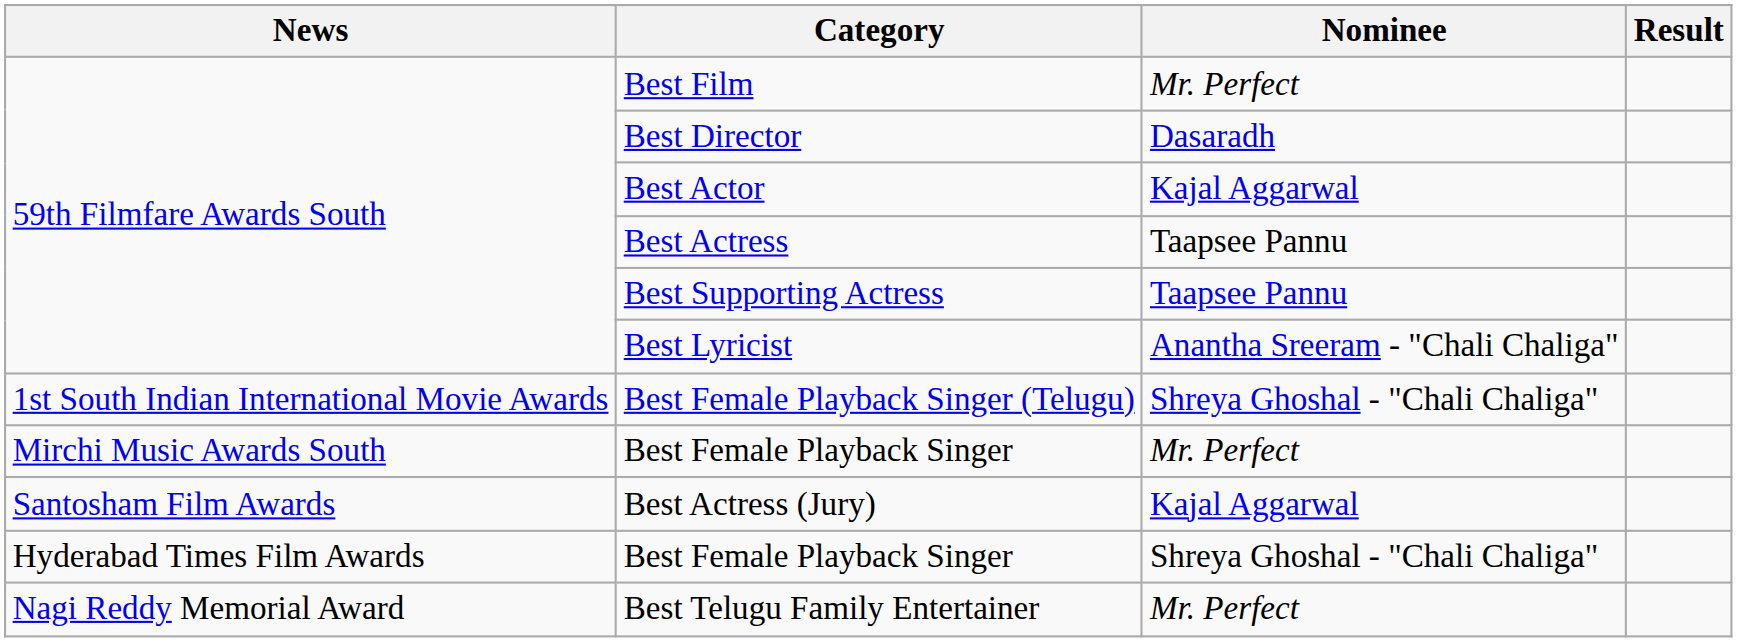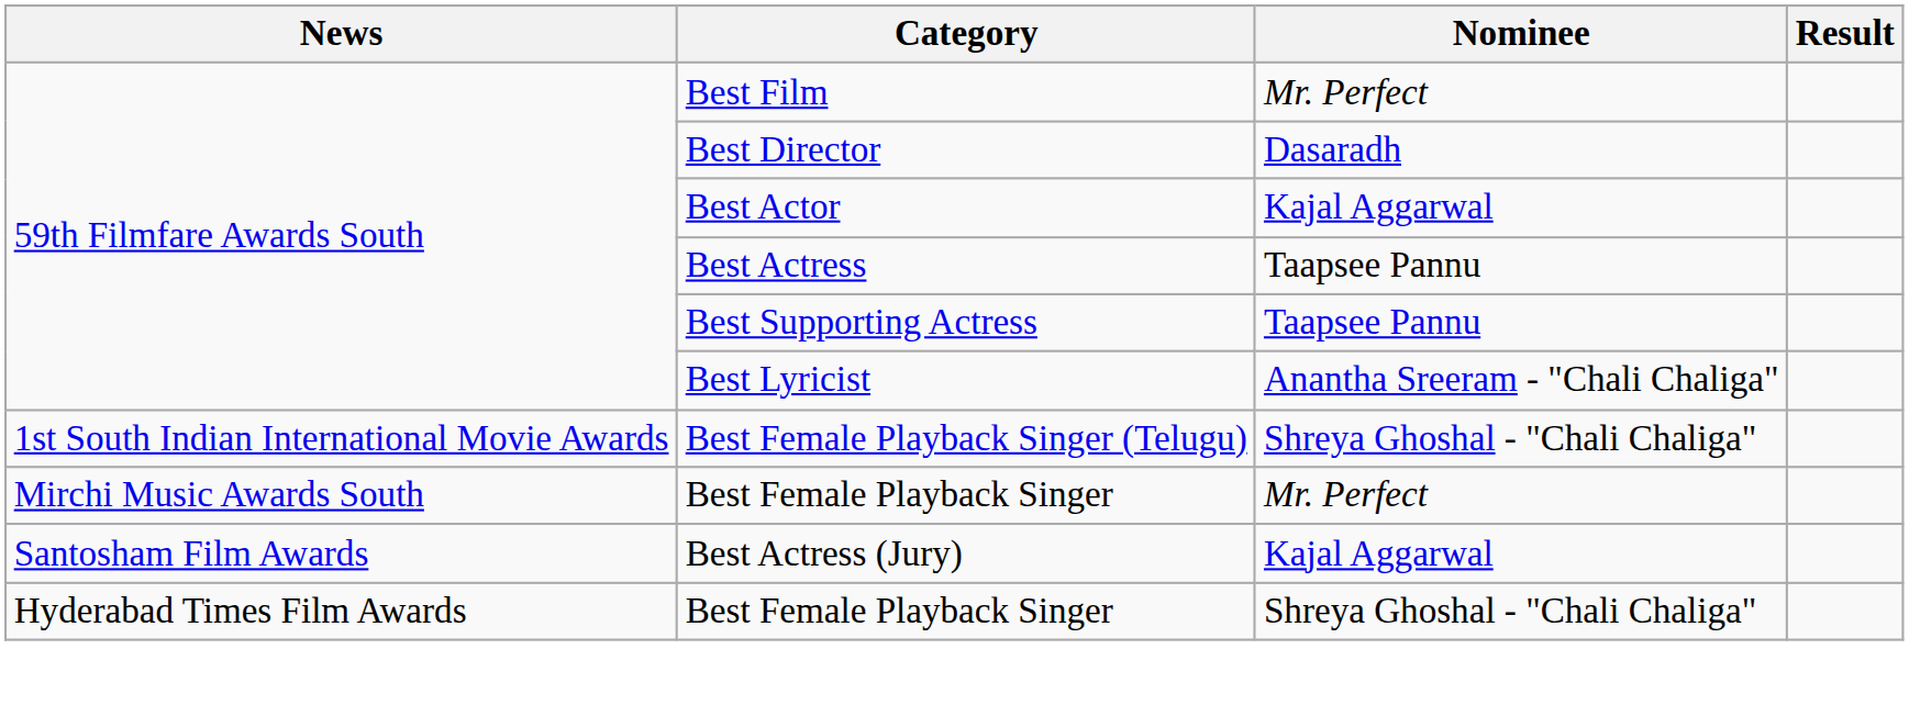 <table class="wikitable">
 <tr>
 <th>News</th>
 <th>Category</th>
 <th>Nominee</th>
 <th>Result</th>
 </tr>
 <tr>
 <td rowspan="6"><a href='#'>59th Filmfare Awards South</a></td>
 <td><a href='#'>Best Film</a></td>
 <td><em>Mr. Perfect</em></td>
 <td></td>
 </tr>
 <tr>
 <td><a href='#'>Best Director</a></td>
 <td><a href='#'>Dasaradh</a></td>
 <td></td>
 </tr>
 <tr>
 <td><a href='#'>Best Actor</a></td>
 <td><a href='#'>Kajal Aggarwal</a></td>
 <td></td>
 </tr>
 <tr>
 <td><a href='#'>Best Actress</a></td>
 <td>Taapsee Pannu</td>
 <td></td>
 </tr>
 <tr>
 <td><a href='#'>Best Supporting Actress</a></td>
 <td><a href='#'>Taapsee Pannu</a></td>
 <td></td>
 </tr>
 <tr>
 <td><a href='#'>Best Lyricist</a></td>
 <td><a href='#'>Anantha Sreeram</a> - "Chali Chaliga"</td>
 <td></td>
 </tr>
 <tr>
 <td rowspan="1"><a href='#'>1st South Indian International Movie Awards</a></td>
 <td><a href='#'>Best Female Playback Singer (Telugu)</a></td>
 <td><a href='#'>Shreya Ghoshal</a>  - "Chali Chaliga"</td>
 <td></td>
 </tr>
 <tr>
 <td rowspan="1"><a href='#'>Mirchi Music Awards South</a></td>
 <td>Best Female Playback Singer</td>
 <td><em>Mr. Perfect</em></td>
 <td></td>
 </tr>
 <tr>
 <td rowspan="1"><a href='#'>Santosham Film Awards</a></td>
 <td>Best Actress (Jury)</td>
 <td><a href='#'>Kajal Aggarwal</a></td>
 <td></td>
 </tr>
 <tr>
 <td rowspan="1">Hyderabad Times Film Awards</td>
 <td>Best Female Playback Singer</td>
 <td>Shreya Ghoshal - "Chali Chaliga"</td>
 <td></td>
 </tr>
-<tr>
-<td rowspan="1"><a href='#'>Nagi Reddy</a> Memorial Award</td>
-<td>Best Telugu Family Entertainer</td>
-<td><em>Mr. Perfect</em></td>
-<td></td>
-</tr>
 </table>
